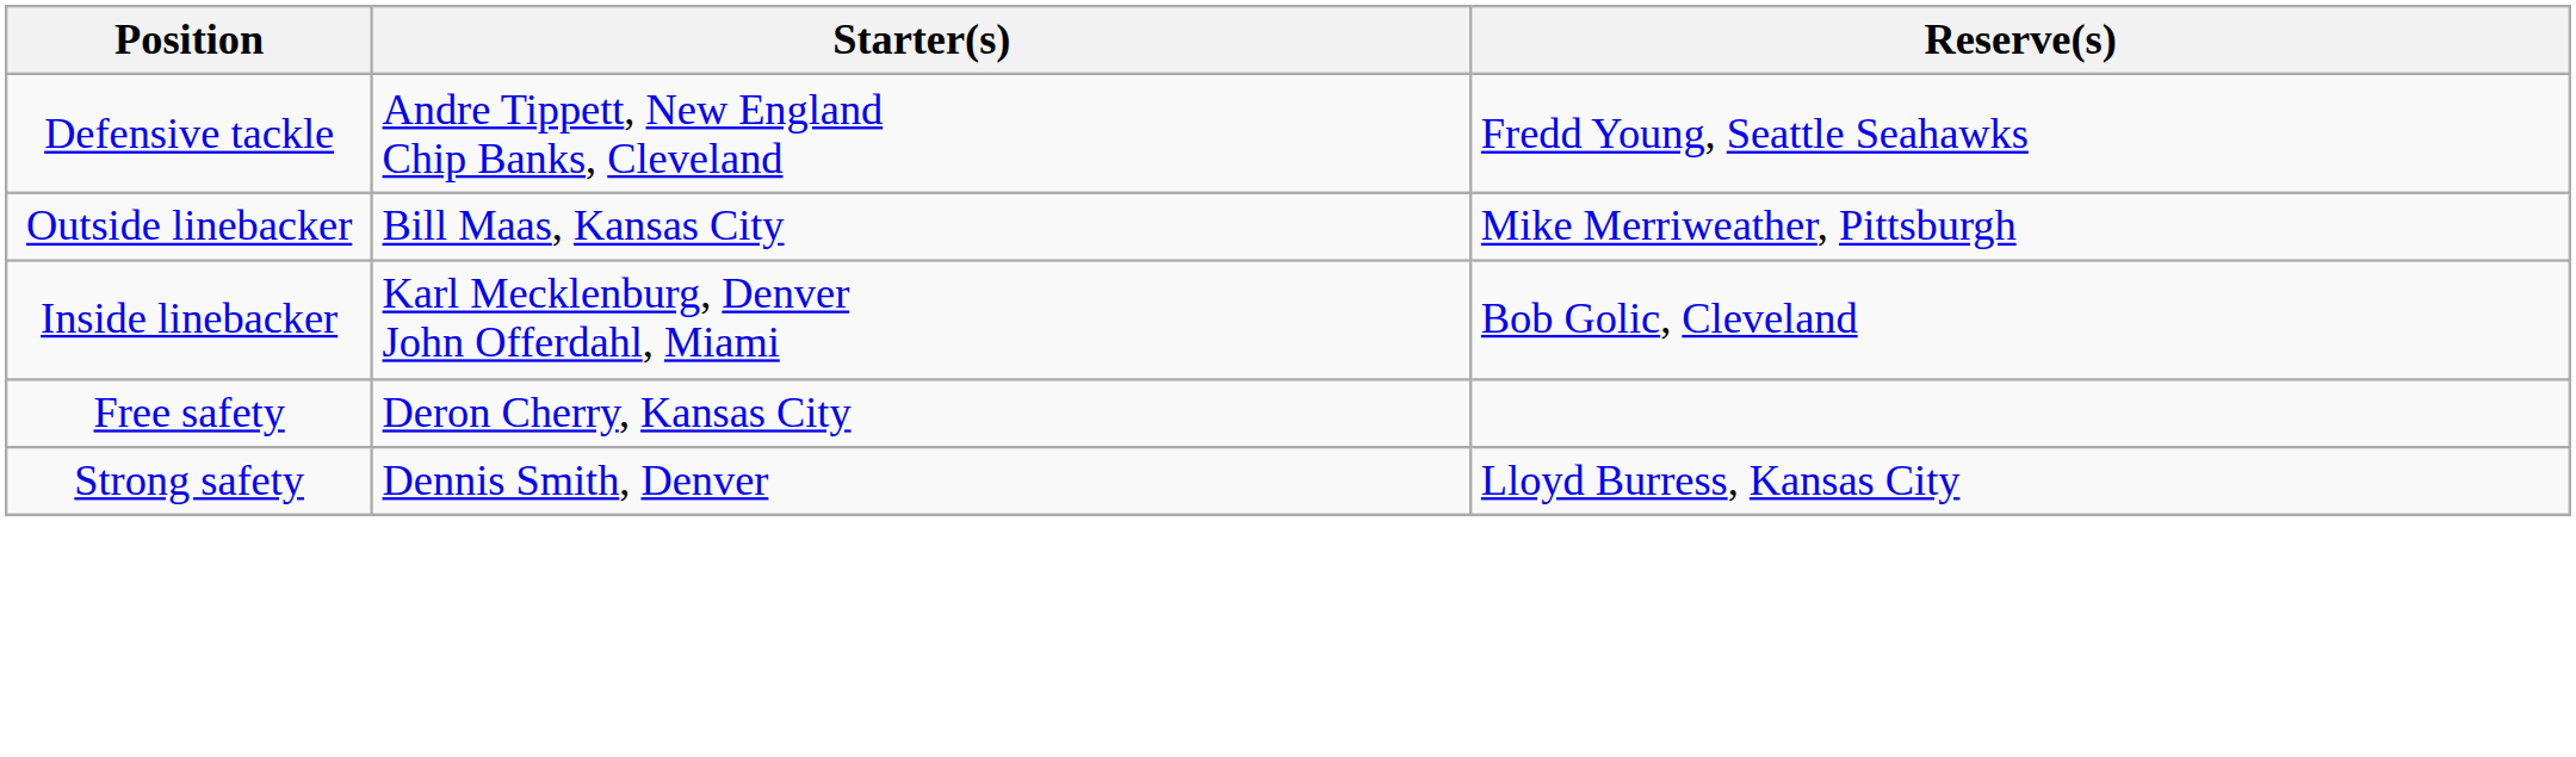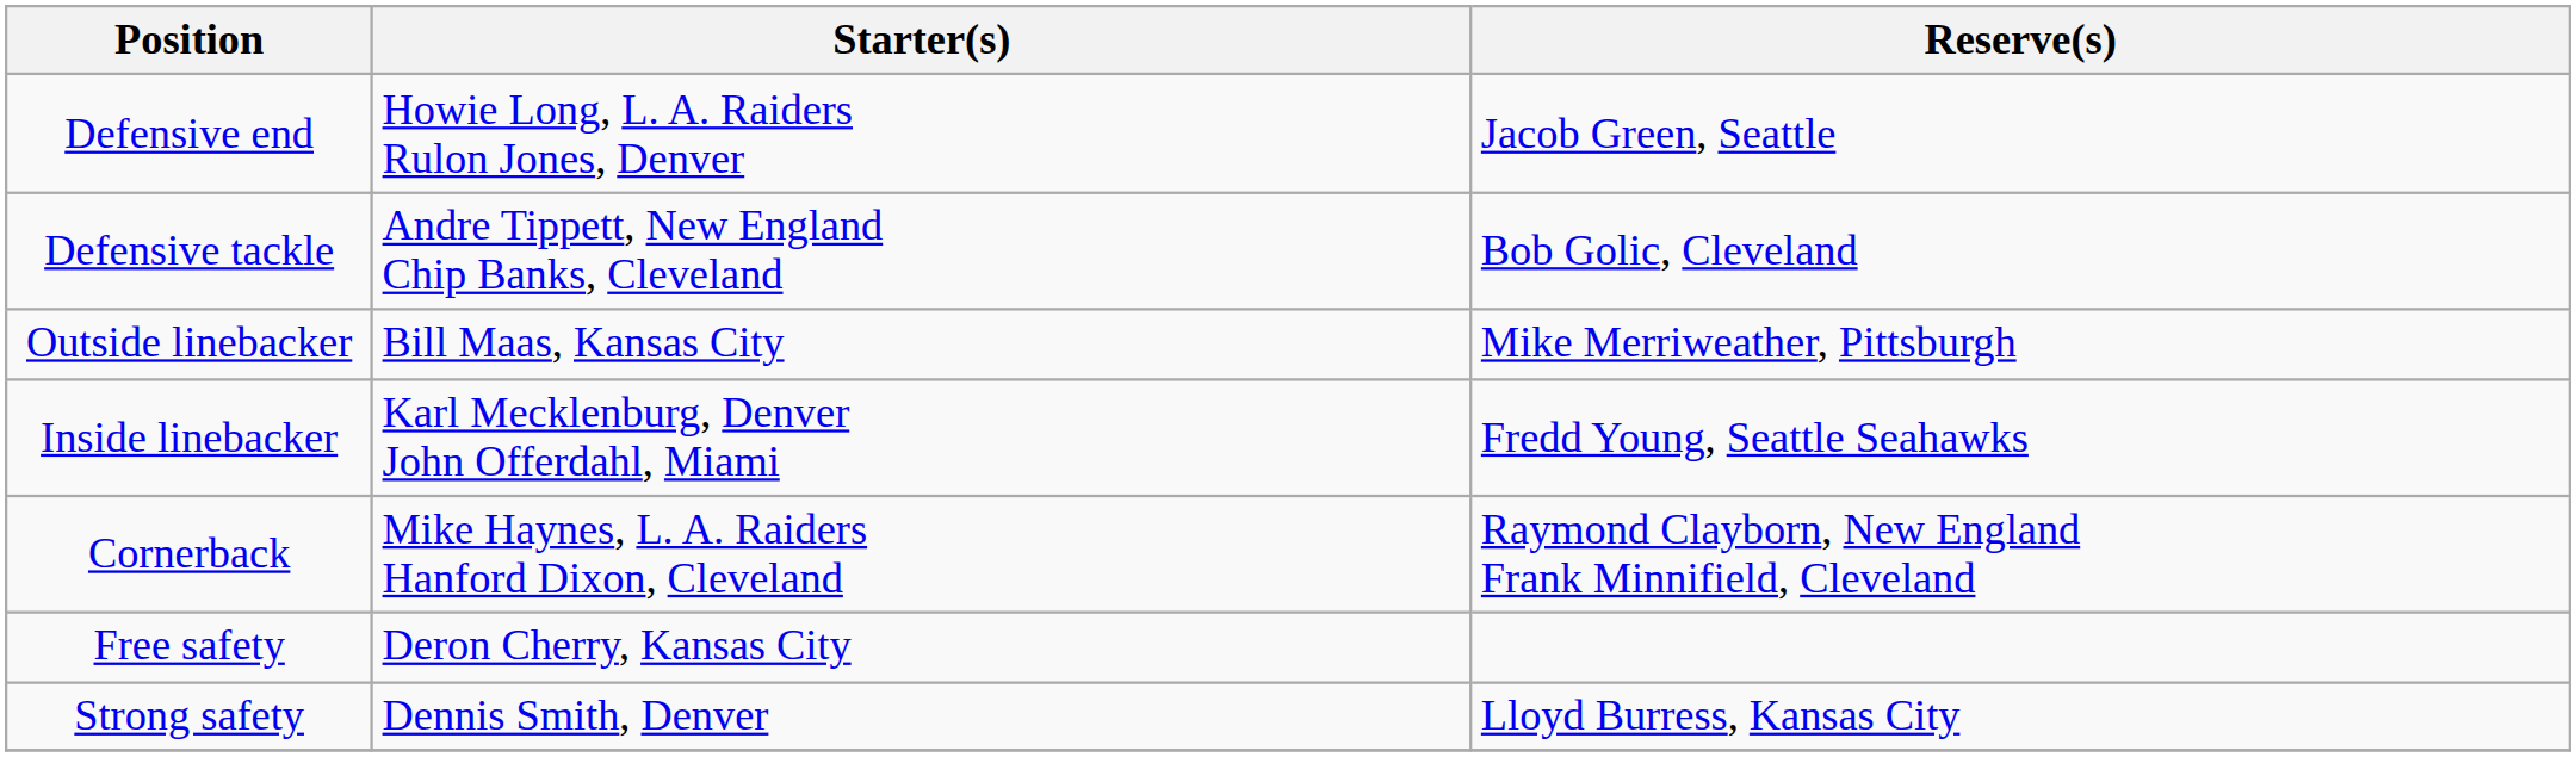 <table class="wikitable" width=75%>
 <tr>
 <th width=10%>Position</th>
 <th width=30%>Starter(s)</th>
 <th width=30%>Reserve(s)</th>
 </tr>
 <tr>
+<td align=center><a href='#'>Defensive end</a></td>
+<td> <a href='#'>Howie Long</a>, <a href='#'>L. A. Raiders</a><br> <a href='#'>Rulon Jones</a>, <a href='#'>Denver</a></td>
+<td> <a href='#'>Jacob Green</a>, <a href='#'>Seattle</a></td>
+</tr>
+<tr>
 <td align=center><a href='#'>Defensive tackle</a></td>
 <td> <a href='#'>Andre Tippett</a>, <a href='#'>New England</a><br> <a href='#'>Chip Banks</a>, <a href='#'>Cleveland</a></td>
-<td> <a href='#'>Fredd Young</a>, <a href='#'>Seattle Seahawks</a></td>
+<td> <a href='#'>Bob Golic</a>, <a href='#'>Cleveland</a></td>
 </tr>
 <tr>
 <td align=center><a href='#'>Outside linebacker</a></td>
 <td> <a href='#'>Bill Maas</a>, <a href='#'>Kansas City</a></td>
 <td> <a href='#'>Mike Merriweather</a>, <a href='#'>Pittsburgh</a></td>
 </tr>
 <tr>
 <td align=center><a href='#'>Inside linebacker</a></td>
 <td> <a href='#'>Karl Mecklenburg</a>, <a href='#'>Denver</a><br> <a href='#'>John Offerdahl</a>, <a href='#'>Miami</a></td>
-<td> <a href='#'>Bob Golic</a>, <a href='#'>Cleveland</a></td>
+<td> <a href='#'>Fredd Young</a>, <a href='#'>Seattle Seahawks</a></td>
+</tr>
+<tr>
+<td align=center><a href='#'>Cornerback</a></td>
+<td> <a href='#'>Mike Haynes</a>, <a href='#'>L. A. Raiders</a><br> <a href='#'>Hanford Dixon</a>, <a href='#'>Cleveland</a></td>
+<td> <a href='#'>Raymond Clayborn</a>, <a href='#'>New England</a><br> <a href='#'>Frank Minnifield</a>, <a href='#'>Cleveland</a></td>
 </tr>
 <tr>
 <td align=center><a href='#'>Free safety</a></td>
 <td> <a href='#'>Deron Cherry</a>, <a href='#'>Kansas City</a></td>
 <td></td>
 </tr>
 <tr>
 <td align=center><a href='#'>Strong safety</a></td>
 <td> <a href='#'>Dennis Smith</a>, <a href='#'>Denver</a></td>
 <td> <a href='#'>Lloyd Burress</a>, <a href='#'>Kansas City</a></td>
 </tr>
 <tr>
 </tr>
 </table>
